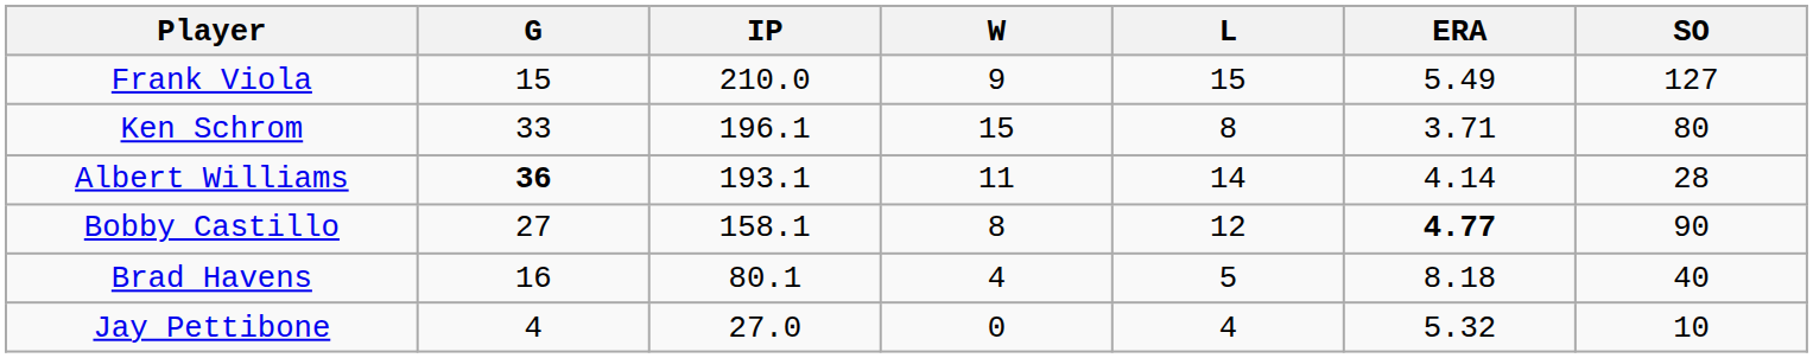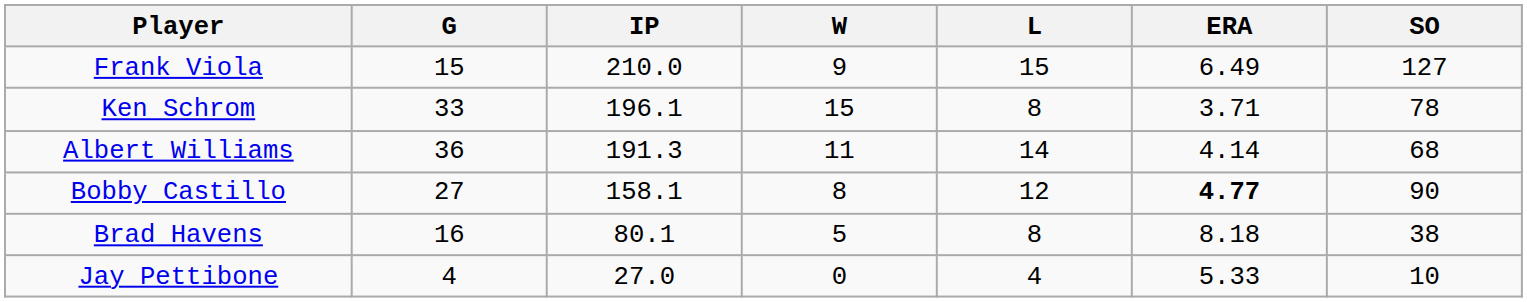 <table class="wikitable sortable">
 <tr>
 <th bgcolor="#DDDDFF" width="16%">Player</th>
 <th bgcolor="#DDDDFF" width="9%">G</th>
 <th bgcolor="#DDDDFF" width="9%">IP</th>
 <th bgcolor="#DDDDFF" width="9%">W</th>
 <th bgcolor="#DDDDFF" width="9%">L</th>
 <th bgcolor="#DDDDFF" width="9%">ERA</th>
 <th bgcolor="#DDDDFF" width="9%">SO</th>
 </tr>
 <tr align="center">
 <td><a href='#'>Frank Viola</a></td>
 <td>15</td>
 <td>210.0</td>
 <td>9</td>
 <td>15</td>
-<td>5.49</td>
+<td>6.49</td>
 <td>127</td>
 </tr>
 <tr align="center">
 <td><a href='#'>Ken Schrom</a></td>
 <td>33</td>
 <td>196.1</td>
 <td>15</td>
 <td>8</td>
 <td>3.71</td>
-<td>80</td>
+<td>78</td>
 </tr>
 <tr align=center>
 <td><a href='#'>Albert Williams</a></td>
-<td><strong>36</strong></td>
-<td>193.1</td>
+<td>36</td>
+<td>191.3</td>
 <td>11</td>
 <td>14</td>
 <td>4.14</td>
-<td>28</td>
+<td>68</td>
 </tr>
 <tr align="center">
 <td><a href='#'>Bobby Castillo</a></td>
 <td>27</td>
 <td>158.1</td>
 <td>8</td>
 <td>12</td>
 <td><strong>4.77</strong></td>
 <td>90</td>
 </tr>
 <tr align=center>
 <td><a href='#'>Brad Havens</a></td>
 <td>16</td>
 <td>80.1</td>
-<td>4</td>
 <td>5</td>
+<td>8</td>
 <td>8.18</td>
-<td>40</td>
+<td>38</td>
 </tr>
 <tr align=center>
 <td><a href='#'>Jay Pettibone</a></td>
 <td>4</td>
 <td>27.0</td>
 <td>0</td>
 <td>4</td>
-<td>5.32</td>
+<td>5.33</td>
 <td>10</td>
 </tr>
 </table>
